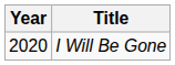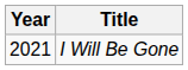 <table class="wikitable">
 <tr>
 <th>Year</th>
 <th>Title</th>
 </tr>
 <tr>
-<td>2020</td>
+<td>2021</td>
 <td><em>I Will Be Gone</em></td>
 </tr>
 </table>
